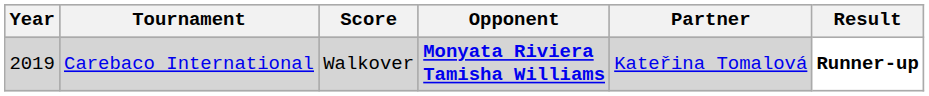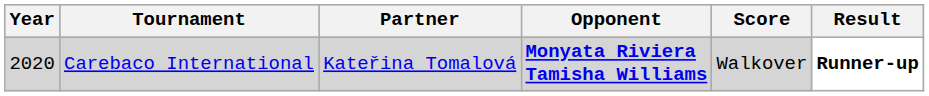 <table class="sortable wikitable" style="font-size: 90%;">
 <tr>
 <th>Year</th>
 <th>Tournament</th>
+<th>Partner</th>
+<th>Opponent</th>
 <th>Score</th>
-<th>Opponent</th>
-<th>Partner</th>
 <th>Result</th>
 </tr>
 <tr style="background:#D5D5D5">
-<td align="center">2019</td>
+<td align="center">2020</td>
 <td align="left"><a href='#'>Carebaco International</a></td>
+<td align="left"> <a href='#'>Kateřina Tomalová</a></td>
+<td align="left"><strong> <a href='#'>Monyata Riviera</a> <br>  <a href='#'>Tamisha Williams</a></strong></td>
 <td align="left">Walkover</td>
-<td align="left"><strong> <a href='#'>Monyata Riviera</a> <br>  <a href='#'>Tamisha Williams</a></strong></td>
-<td align="left"> <a href='#'>Kateřina Tomalová</a></td>
 <td style="text-align:left; background:white"> <strong>Runner-up</strong></td>
 </tr>
 </table>
